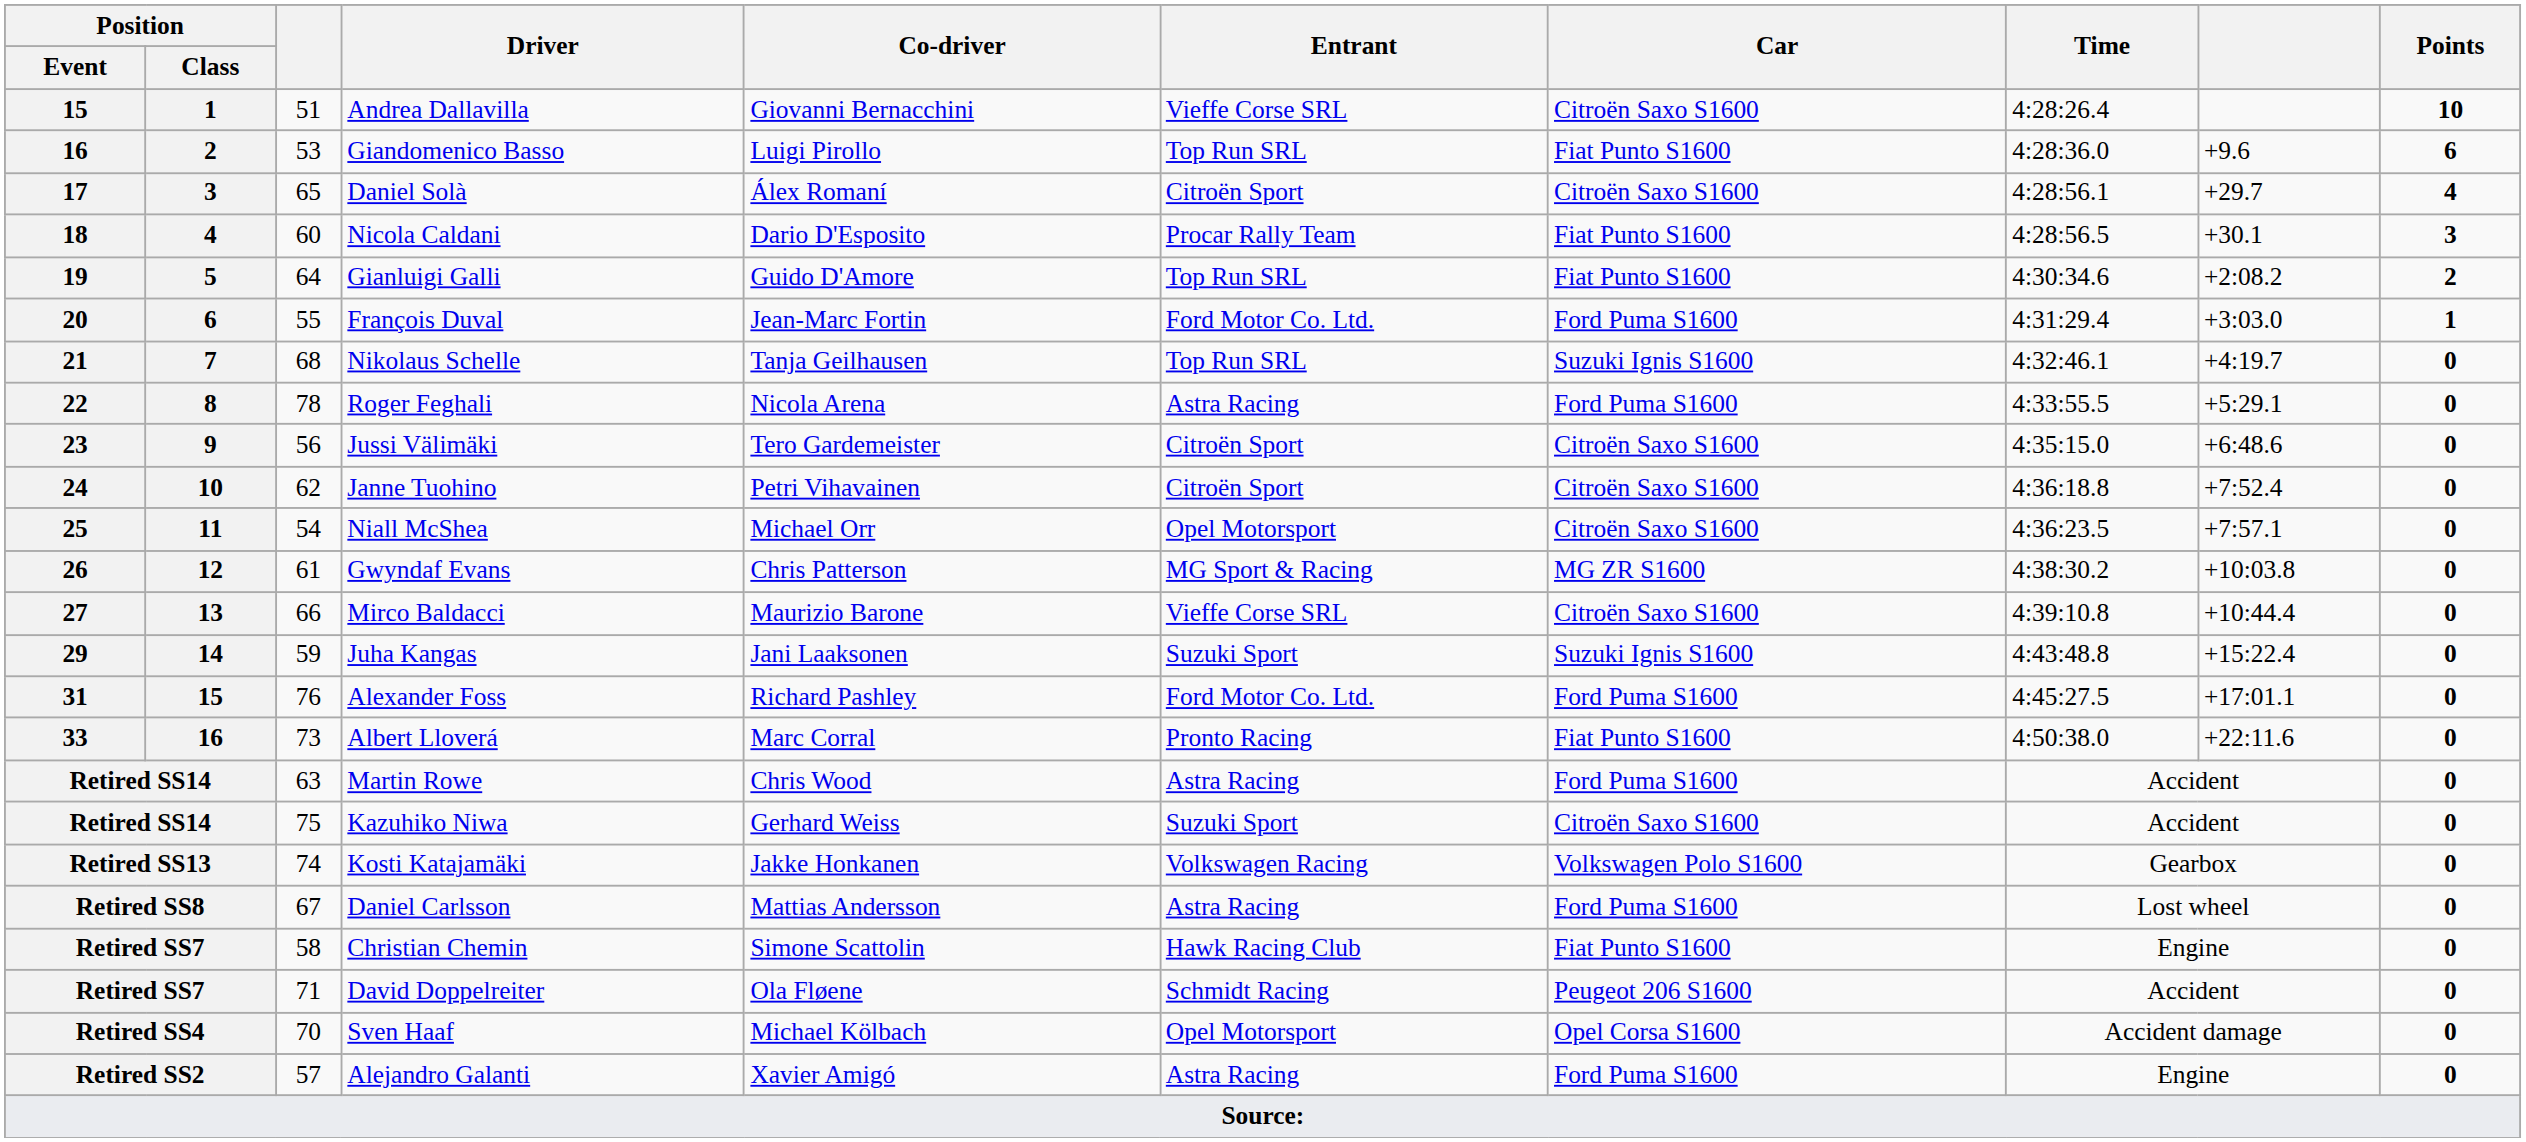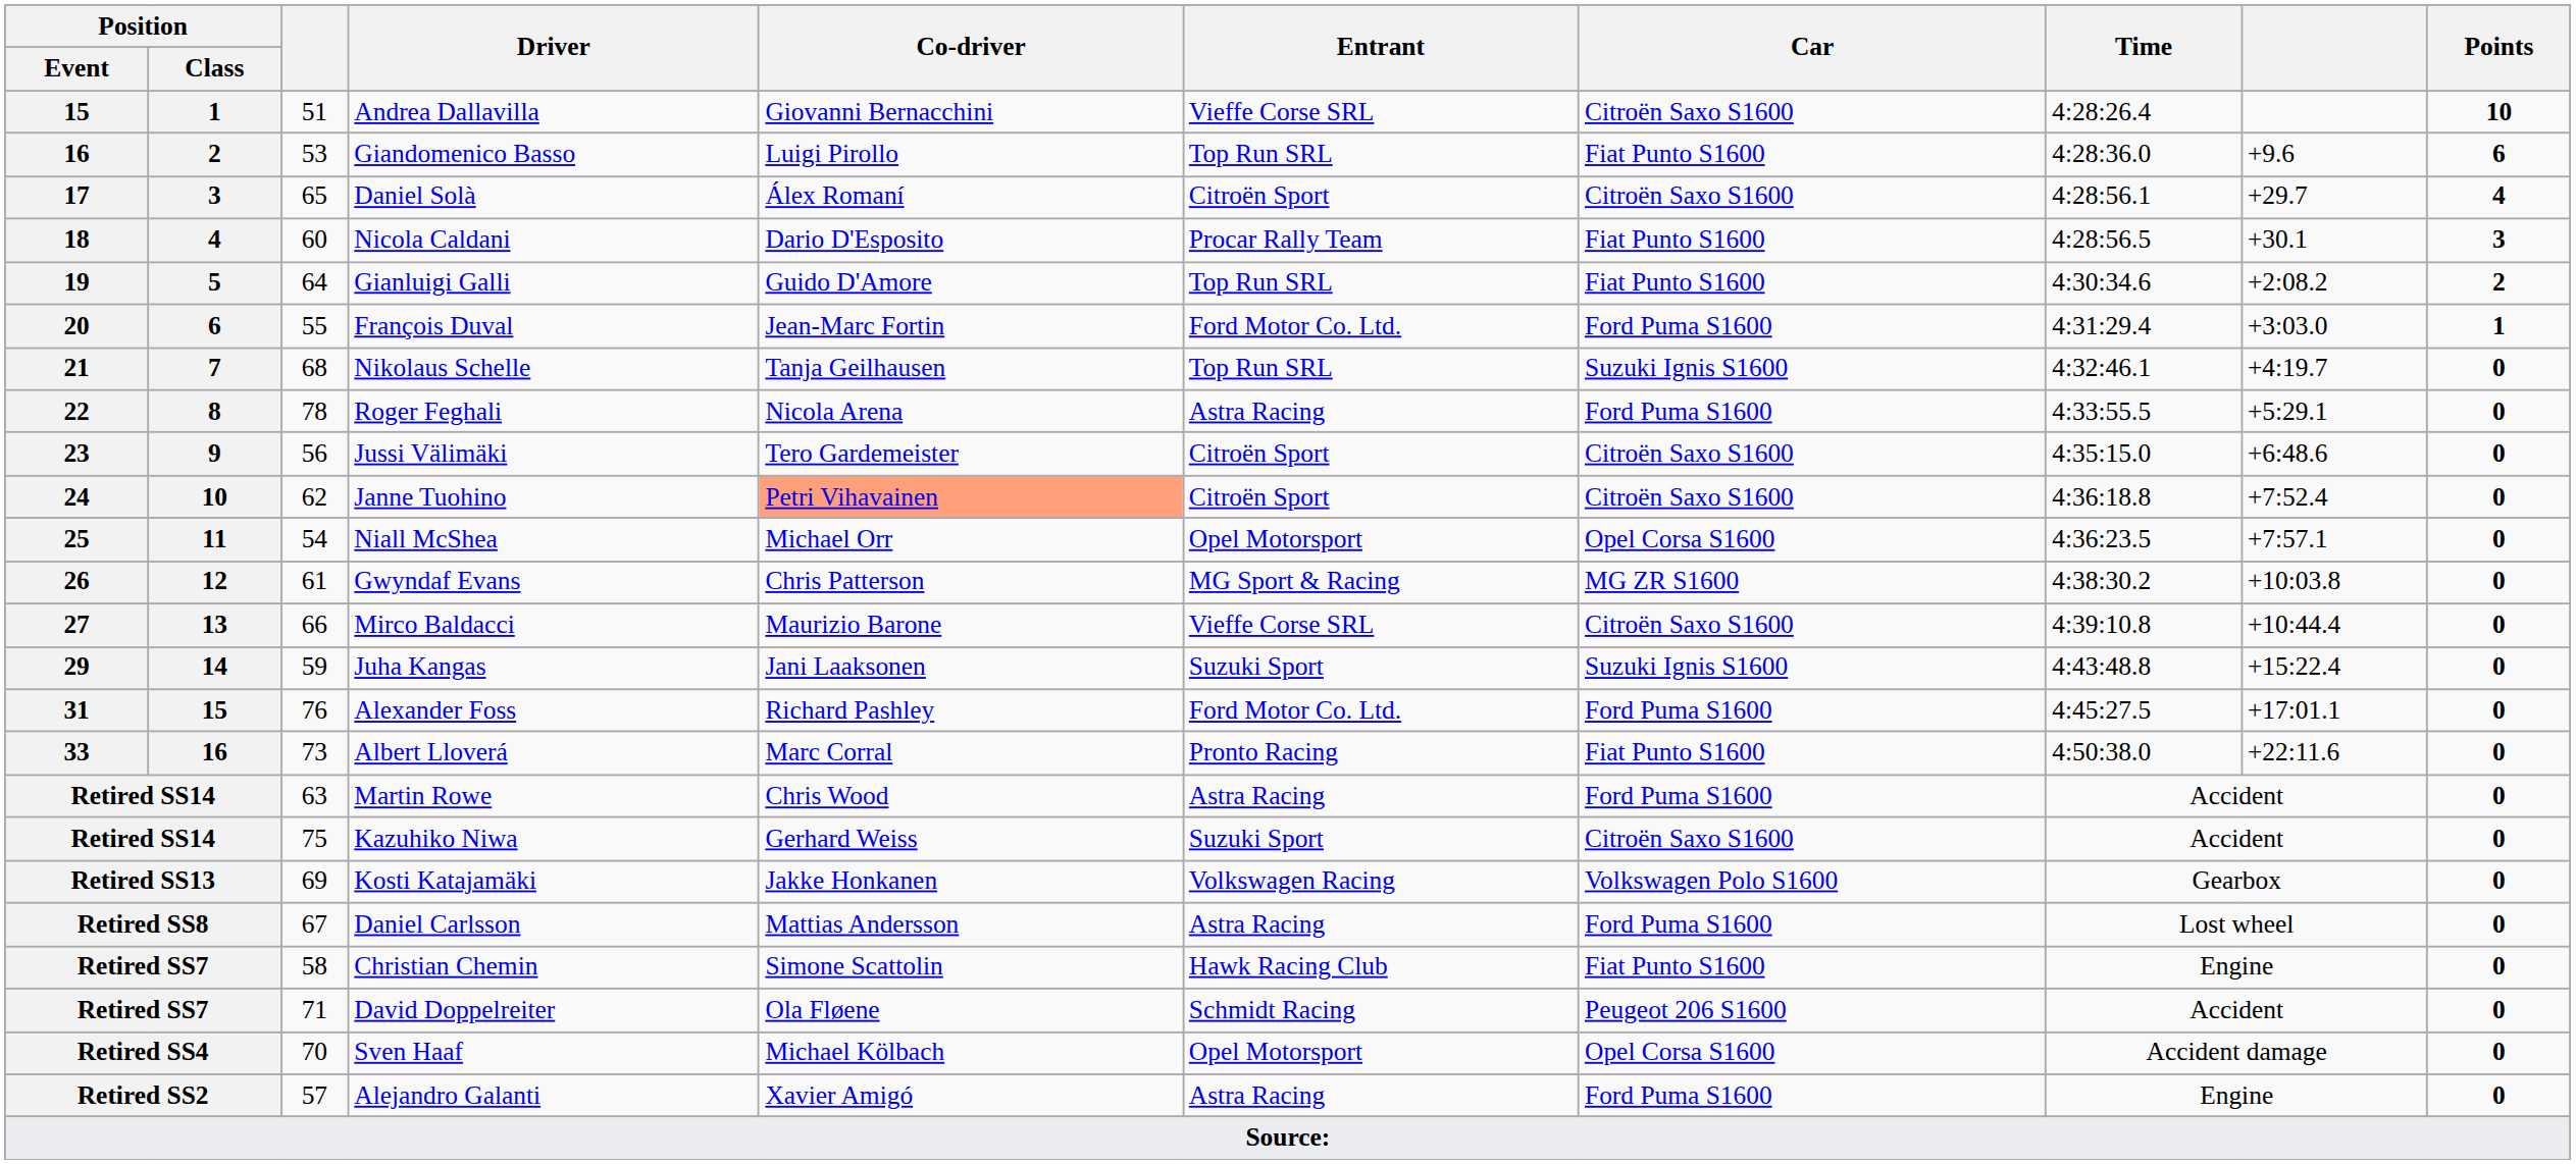 <table class="wikitable" width=85% style="font-size: 85%;">
 <tr>
 <th colspan="2">Position</th>
 <th rowspan="2"></th>
 <th rowspan="2">Driver</th>
 <th rowspan="2">Co-driver</th>
 <th rowspan="2">Entrant</th>
 <th rowspan="2">Car</th>
 <th rowspan="2">Time</th>
 <th rowspan="2"></th>
 <th rowspan="2">Points</th>
 </tr>
 <tr>
 <th>Event</th>
 <th>Class</th>
 </tr>
 <tr>
 <th>15</th>
 <th>1</th>
 <td align="center">51</td>
 <td> <a href='#'>Andrea Dallavilla</a></td>
 <td> <a href='#'>Giovanni Bernacchini</a></td>
 <td> <a href='#'>Vieffe Corse SRL</a></td>
 <td><a href='#'>Citroën Saxo S1600</a></td>
 <td>4:28:26.4</td>
 <td></td>
 <td align="center"><strong>10</strong></td>
 </tr>
 <tr>
 <th>16</th>
 <th>2</th>
 <td align="center">53</td>
 <td> <a href='#'>Giandomenico Basso</a></td>
 <td> <a href='#'>Luigi Pirollo</a></td>
 <td> <a href='#'>Top Run SRL</a></td>
 <td><a href='#'>Fiat Punto S1600</a></td>
 <td>4:28:36.0</td>
 <td>+9.6</td>
 <td align="center"><strong>6</strong></td>
 </tr>
 <tr>
 <th>17</th>
 <th>3</th>
 <td align="center">65</td>
 <td> <a href='#'>Daniel Solà</a></td>
 <td> <a href='#'>Álex Romaní</a></td>
 <td> <a href='#'>Citroën Sport</a></td>
 <td><a href='#'>Citroën Saxo S1600</a></td>
 <td>4:28:56.1</td>
 <td>+29.7</td>
 <td align="center"><strong>4</strong></td>
 </tr>
 <tr>
 <th>18</th>
 <th>4</th>
 <td align="center">60</td>
 <td> <a href='#'>Nicola Caldani</a></td>
 <td> <a href='#'>Dario D'Esposito</a></td>
 <td> <a href='#'>Procar Rally Team</a></td>
 <td><a href='#'>Fiat Punto S1600</a></td>
 <td>4:28:56.5</td>
 <td>+30.1</td>
 <td align="center"><strong>3</strong></td>
 </tr>
 <tr>
 <th>19</th>
 <th>5</th>
 <td align="center">64</td>
 <td> <a href='#'>Gianluigi Galli</a></td>
 <td> <a href='#'>Guido D'Amore</a></td>
 <td> <a href='#'>Top Run SRL</a></td>
 <td><a href='#'>Fiat Punto S1600</a></td>
 <td>4:30:34.6</td>
 <td>+2:08.2</td>
 <td align="center"><strong>2</strong></td>
 </tr>
 <tr>
 <th>20</th>
 <th>6</th>
 <td align="center">55</td>
 <td> <a href='#'>François Duval</a></td>
 <td> <a href='#'>Jean-Marc Fortin</a></td>
 <td> <a href='#'>Ford Motor Co. Ltd.</a></td>
 <td><a href='#'>Ford Puma S1600</a></td>
 <td>4:31:29.4</td>
 <td>+3:03.0</td>
 <td align="center"><strong>1</strong></td>
 </tr>
 <tr>
 <th>21</th>
 <th>7</th>
 <td align="center">68</td>
 <td> <a href='#'>Nikolaus Schelle</a></td>
 <td> <a href='#'>Tanja Geilhausen</a></td>
 <td> <a href='#'>Top Run SRL</a></td>
 <td><a href='#'>Suzuki Ignis S1600</a></td>
 <td>4:32:46.1</td>
 <td>+4:19.7</td>
 <td align="center"><strong>0</strong></td>
 </tr>
 <tr>
 <th>22</th>
 <th>8</th>
 <td align="center">78</td>
 <td> <a href='#'>Roger Feghali</a></td>
 <td> <a href='#'>Nicola Arena</a></td>
 <td> <a href='#'>Astra Racing</a></td>
 <td><a href='#'>Ford Puma S1600</a></td>
 <td>4:33:55.5</td>
 <td>+5:29.1</td>
 <td align="center"><strong>0</strong></td>
 </tr>
 <tr>
 <th>23</th>
 <th>9</th>
 <td align="center">56</td>
 <td> <a href='#'>Jussi Välimäki</a></td>
 <td> <a href='#'>Tero Gardemeister</a></td>
 <td> <a href='#'>Citroën Sport</a></td>
 <td><a href='#'>Citroën Saxo S1600</a></td>
 <td>4:35:15.0</td>
 <td>+6:48.6</td>
 <td align="center"><strong>0</strong></td>
 </tr>
 <tr>
 <th>24</th>
 <th>10</th>
 <td align="center">62</td>
 <td> <a href='#'>Janne Tuohino</a></td>
-<td> <a href='#'>Petri Vihavainen</a></td>
+<td style="background: lightsalmon;"> <a href='#'>Petri Vihavainen</a></td>
 <td> <a href='#'>Citroën Sport</a></td>
 <td><a href='#'>Citroën Saxo S1600</a></td>
 <td>4:36:18.8</td>
 <td>+7:52.4</td>
 <td align="center"><strong>0</strong></td>
 </tr>
 <tr>
 <th>25</th>
 <th>11</th>
 <td align="center">54</td>
 <td> <a href='#'>Niall McShea</a></td>
 <td> <a href='#'>Michael Orr</a></td>
 <td> <a href='#'>Opel Motorsport</a></td>
-<td><a href='#'>Citroën Saxo S1600</a></td>
+<td><a href='#'>Opel Corsa S1600</a></td>
 <td>4:36:23.5</td>
 <td>+7:57.1</td>
 <td align="center"><strong>0</strong></td>
 </tr>
 <tr>
 <th>26</th>
 <th>12</th>
 <td align="center">61</td>
 <td> <a href='#'>Gwyndaf Evans</a></td>
 <td> <a href='#'>Chris Patterson</a></td>
 <td> <a href='#'>MG Sport & Racing</a></td>
 <td><a href='#'>MG ZR S1600</a></td>
 <td>4:38:30.2</td>
 <td>+10:03.8</td>
 <td align="center"><strong>0</strong></td>
 </tr>
 <tr>
 <th>27</th>
 <th>13</th>
 <td align="center">66</td>
 <td> <a href='#'>Mirco Baldacci</a></td>
 <td> <a href='#'>Maurizio Barone</a></td>
 <td> <a href='#'>Vieffe Corse SRL</a></td>
 <td><a href='#'>Citroën Saxo S1600</a></td>
 <td>4:39:10.8</td>
 <td>+10:44.4</td>
 <td align="center"><strong>0</strong></td>
 </tr>
 <tr>
 <th>29</th>
 <th>14</th>
 <td align="center">59</td>
 <td> <a href='#'>Juha Kangas</a></td>
 <td> <a href='#'>Jani Laaksonen</a></td>
 <td> <a href='#'>Suzuki Sport</a></td>
 <td><a href='#'>Suzuki Ignis S1600</a></td>
 <td>4:43:48.8</td>
 <td>+15:22.4</td>
 <td align="center"><strong>0</strong></td>
 </tr>
 <tr>
 <th>31</th>
 <th>15</th>
 <td align="center">76</td>
 <td> <a href='#'>Alexander Foss</a></td>
 <td> <a href='#'>Richard Pashley</a></td>
 <td> <a href='#'>Ford Motor Co. Ltd.</a></td>
 <td><a href='#'>Ford Puma S1600</a></td>
 <td>4:45:27.5</td>
 <td>+17:01.1</td>
 <td align="center"><strong>0</strong></td>
 </tr>
 <tr>
 <th>33</th>
 <th>16</th>
 <td align="center">73</td>
 <td> <a href='#'>Albert Lloverá</a></td>
 <td> <a href='#'>Marc Corral</a></td>
 <td> <a href='#'>Pronto Racing</a></td>
 <td><a href='#'>Fiat Punto S1600</a></td>
 <td>4:50:38.0</td>
 <td>+22:11.6</td>
 <td align="center"><strong>0</strong></td>
 </tr>
 <tr>
 <th colspan="2">Retired SS14</th>
 <td align="center">63</td>
 <td> <a href='#'>Martin Rowe</a></td>
 <td> <a href='#'>Chris Wood</a></td>
 <td> <a href='#'>Astra Racing</a></td>
 <td><a href='#'>Ford Puma S1600</a></td>
 <td align="center" colspan="2">Accident</td>
 <td align="center"><strong>0</strong></td>
 </tr>
 <tr>
 <th colspan="2">Retired SS14</th>
 <td align="center">75</td>
 <td> <a href='#'>Kazuhiko Niwa</a></td>
 <td> <a href='#'>Gerhard Weiss</a></td>
 <td> <a href='#'>Suzuki Sport</a></td>
 <td><a href='#'>Citroën Saxo S1600</a></td>
 <td align="center" colspan="2">Accident</td>
 <td align="center"><strong>0</strong></td>
 </tr>
 <tr>
 <th colspan="2">Retired SS13</th>
-<td align="center">74</td>
+<td align="center">69</td>
 <td> <a href='#'>Kosti Katajamäki</a></td>
 <td> <a href='#'>Jakke Honkanen</a></td>
 <td> <a href='#'>Volkswagen Racing</a></td>
 <td><a href='#'>Volkswagen Polo S1600</a></td>
 <td align="center" colspan="2">Gearbox</td>
 <td align="center"><strong>0</strong></td>
 </tr>
 <tr>
 <th colspan="2">Retired SS8</th>
 <td align="center">67</td>
 <td> <a href='#'>Daniel Carlsson</a></td>
 <td> <a href='#'>Mattias Andersson</a></td>
 <td> <a href='#'>Astra Racing</a></td>
 <td><a href='#'>Ford Puma S1600</a></td>
 <td align="center" colspan="2">Lost wheel</td>
 <td align="center"><strong>0</strong></td>
 </tr>
 <tr>
 <th colspan="2">Retired SS7</th>
 <td align="center">58</td>
 <td> <a href='#'>Christian Chemin</a></td>
 <td> <a href='#'>Simone Scattolin</a></td>
 <td> <a href='#'>Hawk Racing Club</a></td>
 <td><a href='#'>Fiat Punto S1600</a></td>
 <td align="center" colspan="2">Engine</td>
 <td align="center"><strong>0</strong></td>
 </tr>
 <tr>
 <th colspan="2">Retired SS7</th>
 <td align="center">71</td>
 <td> <a href='#'>David Doppelreiter</a></td>
 <td> <a href='#'>Ola Fløene</a></td>
 <td> <a href='#'>Schmidt Racing</a></td>
 <td><a href='#'>Peugeot 206 S1600</a></td>
 <td align="center" colspan="2">Accident</td>
 <td align="center"><strong>0</strong></td>
 </tr>
 <tr>
 <th colspan="2">Retired SS4</th>
 <td align="center">70</td>
 <td> <a href='#'>Sven Haaf</a></td>
 <td> <a href='#'>Michael Kölbach</a></td>
 <td> <a href='#'>Opel Motorsport</a></td>
 <td><a href='#'>Opel Corsa S1600</a></td>
 <td align="center" colspan="2">Accident damage</td>
 <td align="center"><strong>0</strong></td>
 </tr>
 <tr>
 <th colspan="2">Retired SS2</th>
 <td align="center">57</td>
 <td> <a href='#'>Alejandro Galanti</a></td>
 <td> <a href='#'>Xavier Amigó</a></td>
 <td> <a href='#'>Astra Racing</a></td>
 <td><a href='#'>Ford Puma S1600</a></td>
 <td align="center" colspan="2">Engine</td>
 <td align="center"><strong>0</strong></td>
 </tr>
 <tr>
 <td style="background-color:#EAECF0; text-align:center" colspan="10"><strong>Source:</strong></td>
 </tr>
 <tr>
 </tr>
 </table>
